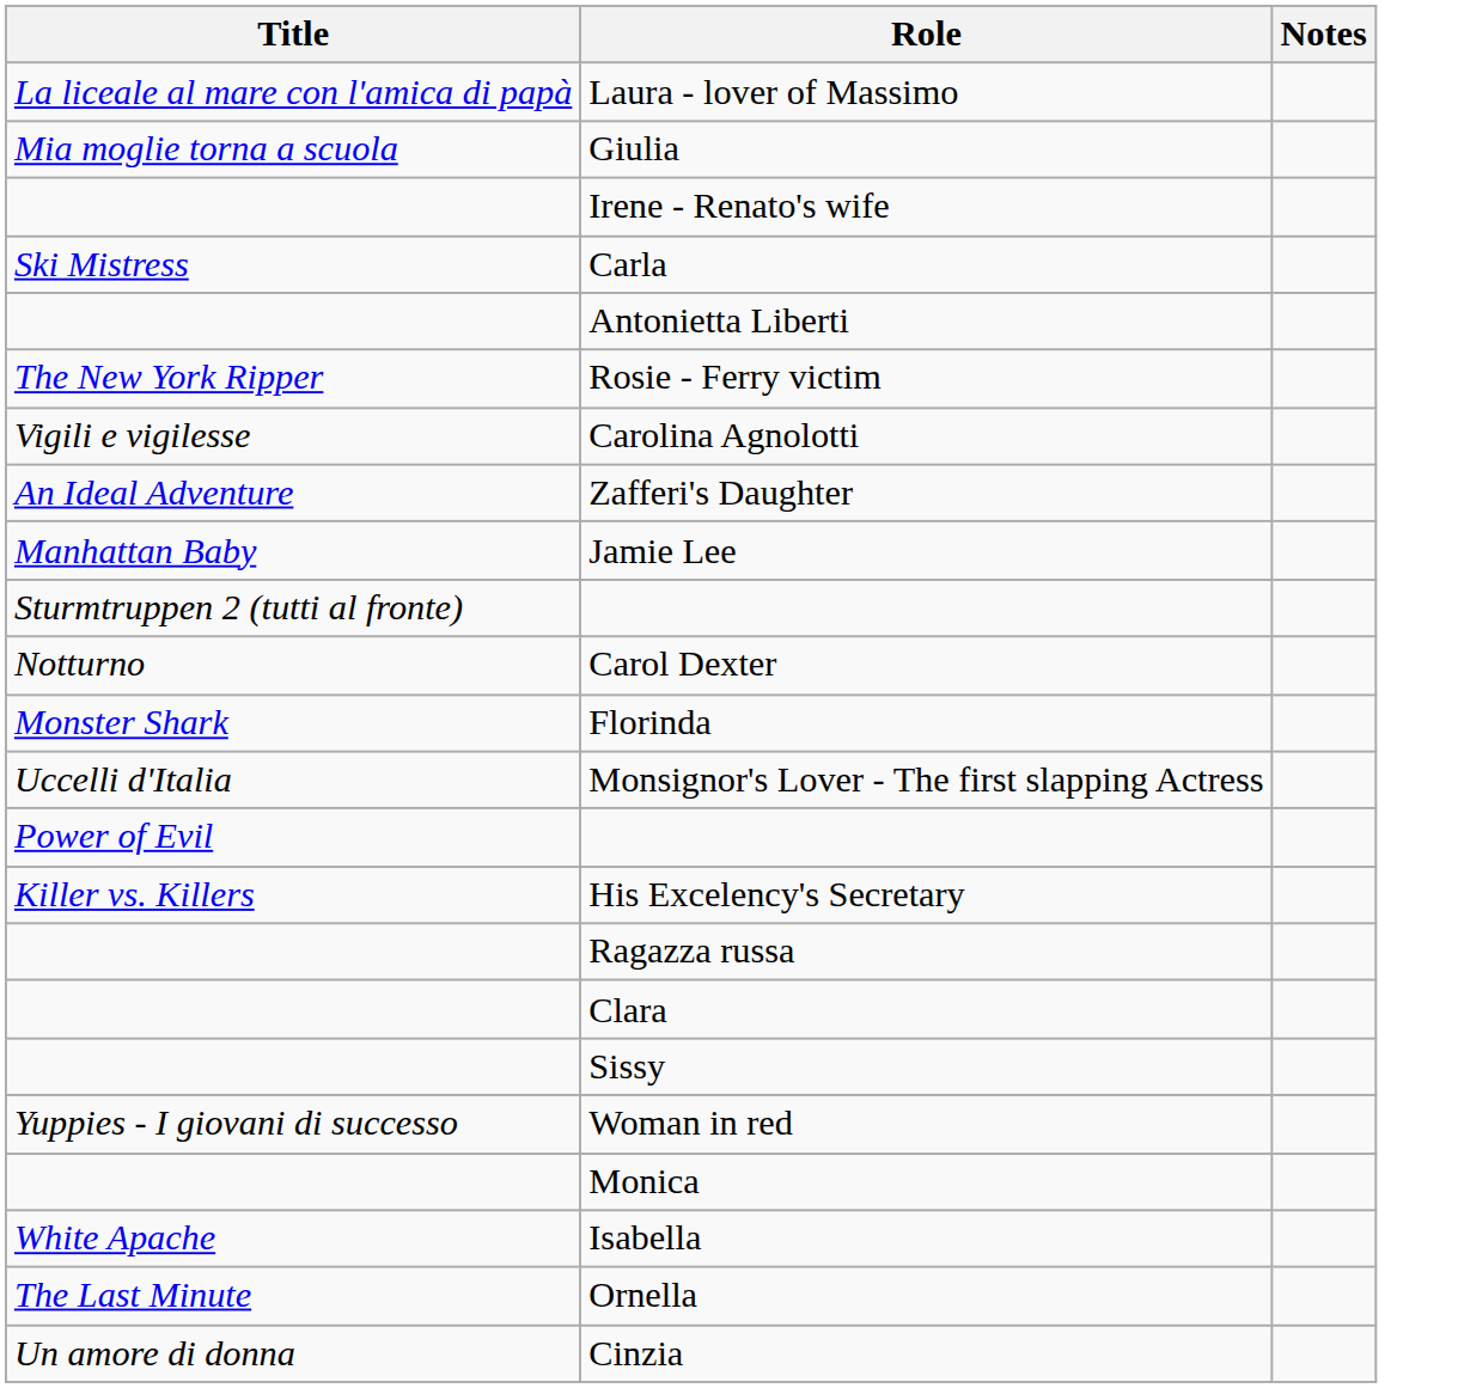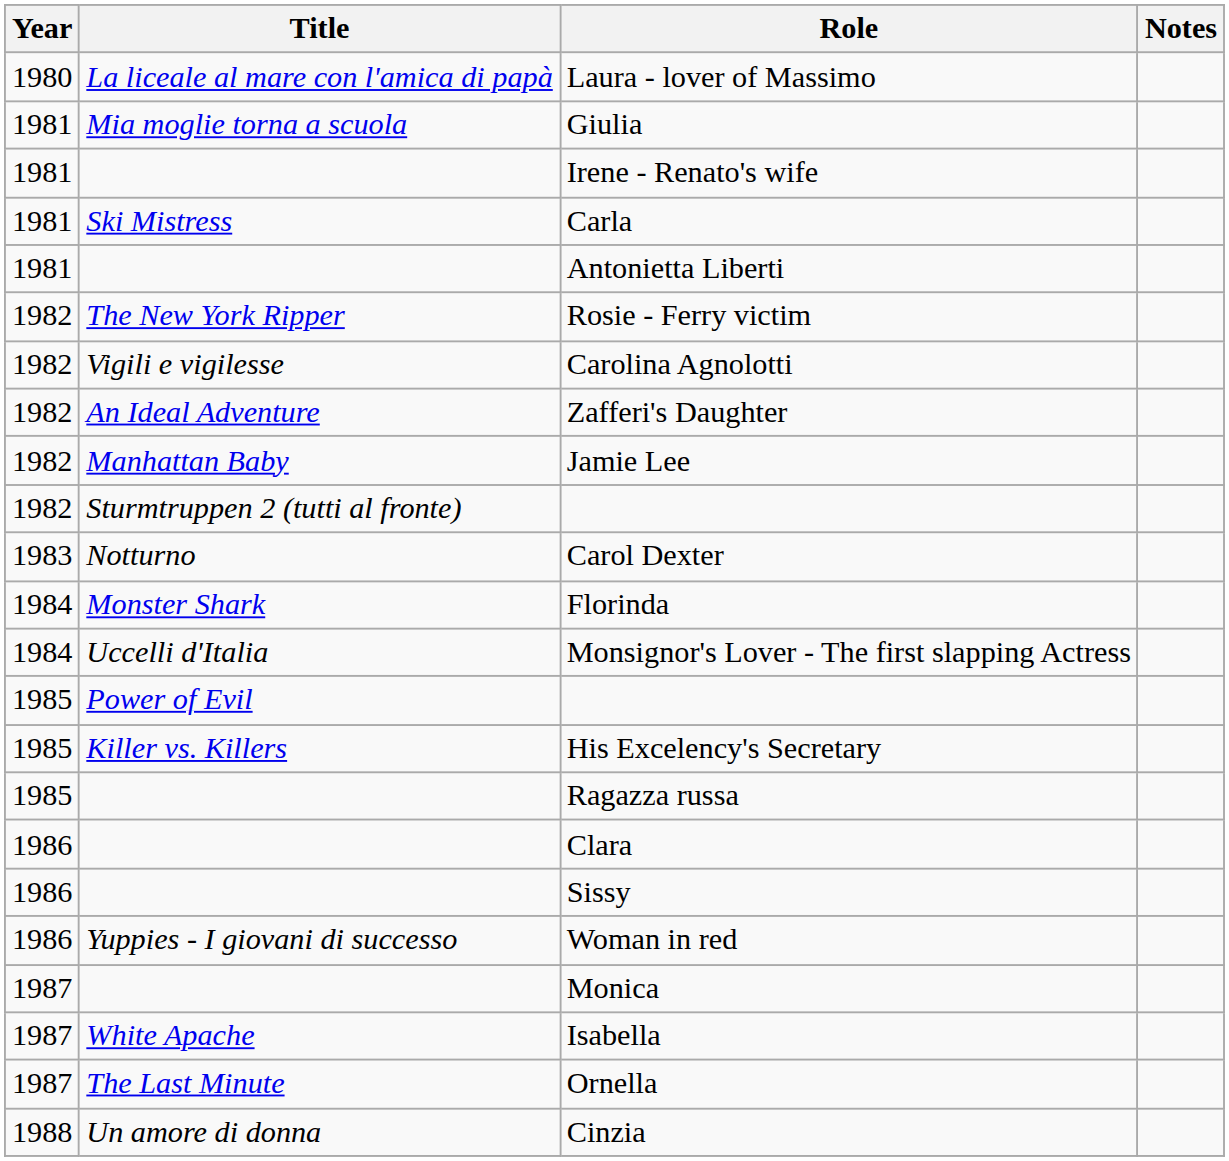 <table class="wikitable">
 <tr>
+<th>Year</th>
 <th>Title</th>
 <th>Role</th>
 <th>Notes</th>
 </tr>
 <tr>
+<td>1980</td>
 <td><em><a href='#'>La liceale al mare con l'amica di papà</a></em></td>
 <td>Laura - lover of Massimo</td>
 <td></td>
 </tr>
 <tr>
+<td>1981</td>
 <td><em><a href='#'>Mia moglie torna a scuola</a></em></td>
 <td>Giulia</td>
 <td></td>
 </tr>
 <tr>
+<td>1981</td>
 <td><em></em></td>
 <td>Irene - Renato's wife</td>
 <td></td>
 </tr>
 <tr>
+<td>1981</td>
 <td><em><a href='#'>Ski Mistress</a></em></td>
 <td>Carla</td>
 <td></td>
 </tr>
 <tr>
+<td>1981</td>
 <td><em></em></td>
 <td>Antonietta Liberti</td>
 <td></td>
 </tr>
 <tr>
+<td>1982</td>
 <td><em><a href='#'>The New York Ripper</a></em></td>
 <td>Rosie - Ferry victim</td>
 <td></td>
 </tr>
 <tr>
+<td>1982</td>
 <td><em>Vigili e vigilesse</em></td>
 <td>Carolina Agnolotti</td>
 <td></td>
 </tr>
 <tr>
+<td>1982</td>
 <td><em><a href='#'>An Ideal Adventure</a></em></td>
 <td>Zafferi's Daughter</td>
 <td></td>
 </tr>
 <tr>
+<td>1982</td>
 <td><em><a href='#'>Manhattan Baby</a></em></td>
 <td>Jamie Lee</td>
 <td></td>
 </tr>
 <tr>
+<td>1982</td>
 <td><em>Sturmtruppen 2 (tutti al fronte)</em></td>
 <td></td>
 <td></td>
 </tr>
 <tr>
+<td>1983</td>
 <td><em>Notturno</em></td>
 <td>Carol Dexter</td>
 <td></td>
 </tr>
 <tr>
+<td>1984</td>
 <td><em><a href='#'>Monster Shark</a></em></td>
 <td>Florinda</td>
 <td></td>
 </tr>
 <tr>
+<td>1984</td>
 <td><em>Uccelli d'Italia</em></td>
 <td>Monsignor's Lover - The first slapping Actress</td>
 <td></td>
 </tr>
 <tr>
+<td>1985</td>
 <td><em><a href='#'>Power of Evil</a></em></td>
 <td></td>
 <td></td>
 </tr>
 <tr>
+<td>1985</td>
 <td><em><a href='#'>Killer vs. Killers</a></em></td>
 <td>His Excelency's Secretary</td>
 <td></td>
 </tr>
 <tr>
+<td>1985</td>
 <td><em></em></td>
 <td>Ragazza russa</td>
 <td></td>
 </tr>
 <tr>
+<td>1986</td>
 <td><em></em></td>
 <td>Clara</td>
 <td></td>
 </tr>
 <tr>
+<td>1986</td>
 <td><em></em></td>
 <td>Sissy</td>
 <td></td>
 </tr>
 <tr>
+<td>1986</td>
 <td><em>Yuppies - I giovani di successo</em></td>
 <td>Woman in red</td>
 <td></td>
 </tr>
 <tr>
+<td>1987</td>
 <td><em></em></td>
 <td>Monica</td>
 <td></td>
 </tr>
 <tr>
+<td>1987</td>
 <td><em><a href='#'>White Apache</a></em></td>
 <td>Isabella</td>
 <td></td>
 </tr>
 <tr>
+<td>1987</td>
 <td><em><a href='#'>The Last Minute</a></em></td>
 <td>Ornella</td>
 <td></td>
 </tr>
 <tr>
+<td>1988</td>
 <td><em>Un amore di donna</em></td>
 <td>Cinzia</td>
 <td></td>
 </tr>
 </table>
